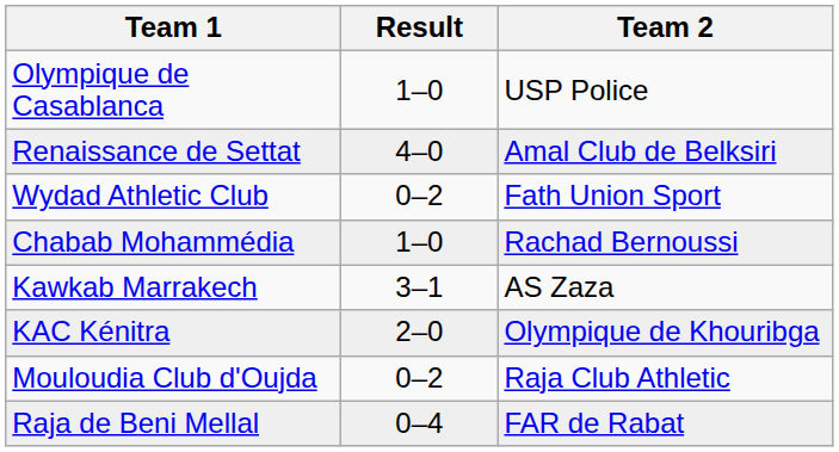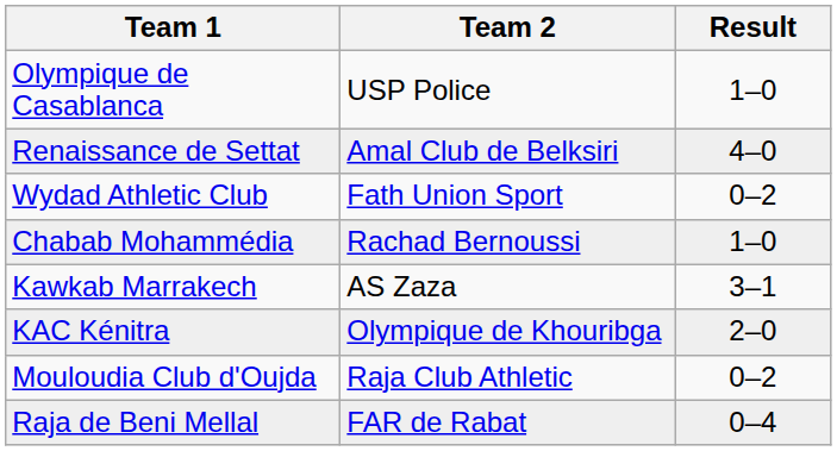 <table class="wikitable">
 <tr>
 <th width="180">Team 1</th>
+<th width="180">Team 2</th>
 <th width="80">Result</th>
-<th width="180">Team 2</th>
 </tr>
 <tr>
 <td><a href='#'>Olympique de Casablanca</a></td>
+<td>USP Police</td>
 <td align="center">1–0</td>
-<td>USP Police</td>
 </tr>
 <tr style="background:#EFEFEF">
 <td><a href='#'>Renaissance de Settat</a></td>
+<td><a href='#'>Amal Club de Belksiri</a></td>
 <td align="center">4–0</td>
-<td><a href='#'>Amal Club de Belksiri</a></td>
 </tr>
 <tr>
 <td><a href='#'>Wydad Athletic Club</a></td>
+<td><a href='#'>Fath Union Sport</a></td>
 <td align="center">0–2</td>
-<td><a href='#'>Fath Union Sport</a></td>
 </tr>
 <tr style="background:#EFEFEF">
 <td><a href='#'>Chabab Mohammédia</a></td>
+<td><a href='#'>Rachad Bernoussi</a></td>
 <td align="center">1–0</td>
-<td><a href='#'>Rachad Bernoussi</a></td>
 </tr>
 <tr>
 <td><a href='#'>Kawkab Marrakech</a></td>
+<td>AS Zaza</td>
 <td align="center">3–1</td>
-<td>AS Zaza</td>
 </tr>
 <tr style="background:#EFEFEF">
 <td><a href='#'>KAC Kénitra</a></td>
+<td><a href='#'>Olympique de Khouribga</a></td>
 <td align="center">2–0</td>
-<td><a href='#'>Olympique de Khouribga</a></td>
 </tr>
 <tr>
 <td><a href='#'>Mouloudia Club d'Oujda</a></td>
+<td><a href='#'>Raja Club Athletic</a></td>
 <td align="center">0–2</td>
-<td><a href='#'>Raja Club Athletic</a></td>
 </tr>
 <tr style="background:#EFEFEF">
 <td><a href='#'>Raja de Beni Mellal</a></td>
+<td><a href='#'>FAR de Rabat</a></td>
 <td align="center">0–4</td>
-<td><a href='#'>FAR de Rabat</a></td>
 </tr>
 </table>
